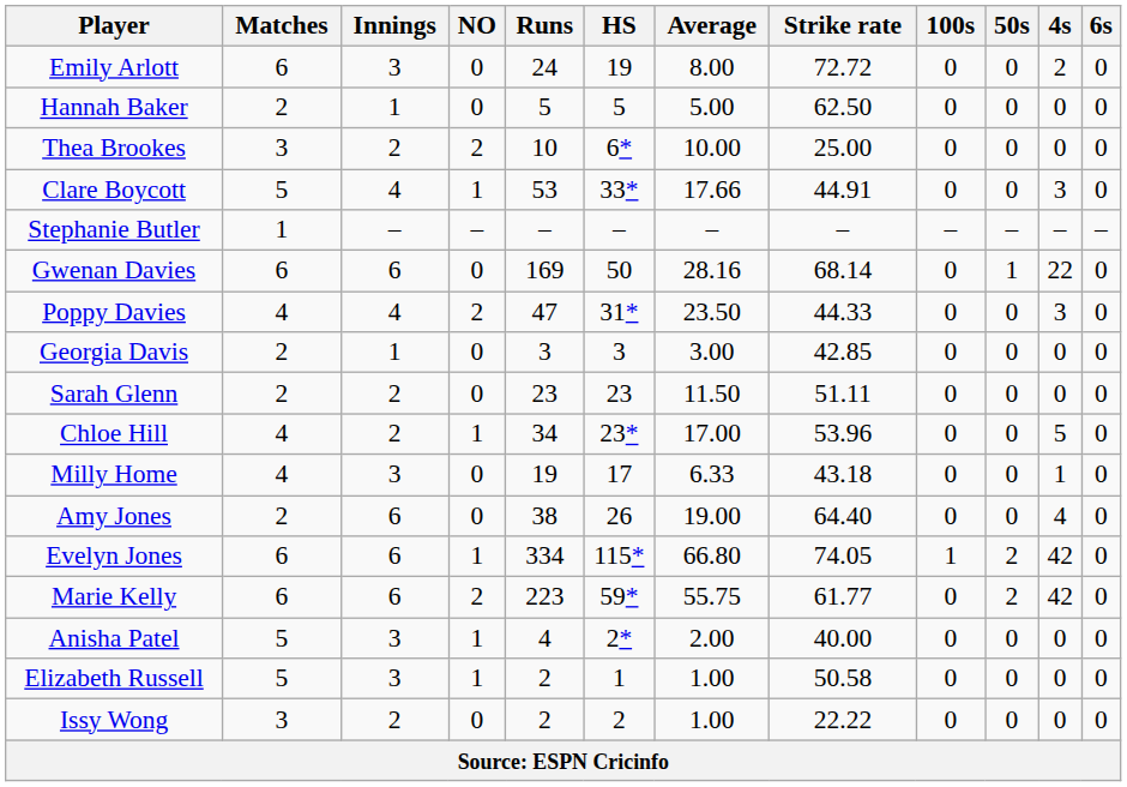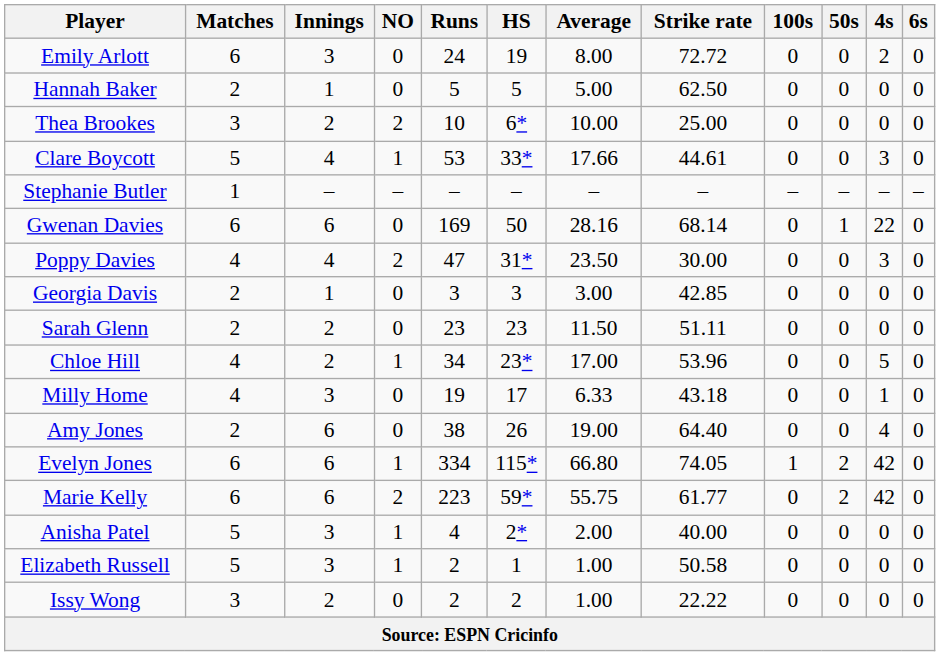 <table class="wikitable" style="text-align:center; width:55%;">
 <tr>
 <th>Player</th>
 <th>Matches</th>
 <th>Innings</th>
 <th>NO</th>
 <th>Runs</th>
 <th>HS</th>
 <th>Average</th>
 <th>Strike rate</th>
 <th>100s</th>
 <th>50s</th>
 <th>4s</th>
 <th>6s</th>
 </tr>
 <tr>
 <td><a href='#'>Emily Arlott</a></td>
 <td>6</td>
 <td>3</td>
 <td>0</td>
 <td>24</td>
 <td>19</td>
 <td>8.00</td>
 <td>72.72</td>
 <td>0</td>
 <td>0</td>
 <td>2</td>
 <td>0</td>
 </tr>
 <tr>
 <td><a href='#'>Hannah Baker</a></td>
 <td>2</td>
 <td>1</td>
 <td>0</td>
 <td>5</td>
 <td>5</td>
 <td>5.00</td>
 <td>62.50</td>
 <td>0</td>
 <td>0</td>
 <td>0</td>
 <td>0</td>
 </tr>
 <tr>
 <td><a href='#'>Thea Brookes</a></td>
 <td>3</td>
 <td>2</td>
 <td>2</td>
 <td>10</td>
 <td>6<a href='#'>*</a></td>
 <td>10.00</td>
 <td>25.00</td>
 <td>0</td>
 <td>0</td>
 <td>0</td>
 <td>0</td>
 </tr>
 <tr>
 <td><a href='#'>Clare Boycott</a></td>
 <td>5</td>
 <td>4</td>
 <td>1</td>
 <td>53</td>
 <td>33<a href='#'>*</a></td>
 <td>17.66</td>
-<td>44.91</td>
+<td>44.61</td>
 <td>0</td>
 <td>0</td>
 <td>3</td>
 <td>0</td>
 </tr>
 <tr>
 <td><a href='#'>Stephanie Butler</a></td>
 <td>1</td>
 <td>–</td>
 <td>–</td>
 <td>–</td>
 <td>–</td>
 <td>–</td>
 <td>–</td>
 <td>–</td>
 <td>–</td>
 <td>–</td>
 <td>–</td>
 </tr>
 <tr>
 <td><a href='#'>Gwenan Davies</a></td>
 <td>6</td>
 <td>6</td>
 <td>0</td>
 <td>169</td>
 <td>50</td>
 <td>28.16</td>
 <td>68.14</td>
 <td>0</td>
 <td>1</td>
 <td>22</td>
 <td>0</td>
 </tr>
 <tr>
 <td><a href='#'>Poppy Davies</a></td>
 <td>4</td>
 <td>4</td>
 <td>2</td>
 <td>47</td>
 <td>31<a href='#'>*</a></td>
 <td>23.50</td>
-<td>44.33</td>
+<td>30.00</td>
 <td>0</td>
 <td>0</td>
 <td>3</td>
 <td>0</td>
 </tr>
 <tr>
 <td><a href='#'>Georgia Davis</a></td>
 <td>2</td>
 <td>1</td>
 <td>0</td>
 <td>3</td>
 <td>3</td>
 <td>3.00</td>
 <td>42.85</td>
 <td>0</td>
 <td>0</td>
 <td>0</td>
 <td>0</td>
 </tr>
 <tr>
 <td><a href='#'>Sarah Glenn</a></td>
 <td>2</td>
 <td>2</td>
 <td>0</td>
 <td>23</td>
 <td>23</td>
 <td>11.50</td>
 <td>51.11</td>
 <td>0</td>
 <td>0</td>
 <td>0</td>
 <td>0</td>
 </tr>
 <tr>
 <td><a href='#'>Chloe Hill</a></td>
 <td>4</td>
 <td>2</td>
 <td>1</td>
 <td>34</td>
 <td>23<a href='#'>*</a></td>
 <td>17.00</td>
 <td>53.96</td>
 <td>0</td>
 <td>0</td>
 <td>5</td>
 <td>0</td>
 </tr>
 <tr>
 <td><a href='#'>Milly Home</a></td>
 <td>4</td>
 <td>3</td>
 <td>0</td>
 <td>19</td>
 <td>17</td>
 <td>6.33</td>
 <td>43.18</td>
 <td>0</td>
 <td>0</td>
 <td>1</td>
 <td>0</td>
 </tr>
 <tr>
 <td><a href='#'>Amy Jones</a></td>
 <td>2</td>
 <td>6</td>
 <td>0</td>
 <td>38</td>
 <td>26</td>
 <td>19.00</td>
 <td>64.40</td>
 <td>0</td>
 <td>0</td>
 <td>4</td>
 <td>0</td>
 </tr>
 <tr>
 <td><a href='#'>Evelyn Jones</a></td>
 <td>6</td>
 <td>6</td>
 <td>1</td>
 <td>334</td>
 <td>115<a href='#'>*</a></td>
 <td>66.80</td>
 <td>74.05</td>
 <td>1</td>
 <td>2</td>
 <td>42</td>
 <td>0</td>
 </tr>
 <tr>
 <td><a href='#'>Marie Kelly</a></td>
 <td>6</td>
 <td>6</td>
 <td>2</td>
 <td>223</td>
 <td>59<a href='#'>*</a></td>
 <td>55.75</td>
 <td>61.77</td>
 <td>0</td>
 <td>2</td>
 <td>42</td>
 <td>0</td>
 </tr>
 <tr>
 <td><a href='#'>Anisha Patel</a></td>
 <td>5</td>
 <td>3</td>
 <td>1</td>
 <td>4</td>
 <td>2<a href='#'>*</a></td>
 <td>2.00</td>
 <td>40.00</td>
 <td>0</td>
 <td>0</td>
 <td>0</td>
 <td>0</td>
 </tr>
 <tr>
 <td><a href='#'>Elizabeth Russell</a></td>
 <td>5</td>
 <td>3</td>
 <td>1</td>
 <td>2</td>
 <td>1</td>
 <td>1.00</td>
 <td>50.58</td>
 <td>0</td>
 <td>0</td>
 <td>0</td>
 <td>0</td>
 </tr>
 <tr>
 <td><a href='#'>Issy Wong</a></td>
 <td>3</td>
 <td>2</td>
 <td>0</td>
 <td>2</td>
 <td>2</td>
 <td>1.00</td>
 <td>22.22</td>
 <td>0</td>
 <td>0</td>
 <td>0</td>
 <td>0</td>
 </tr>
 <tr>
 <th colspan="12"><small>Source: ESPN Cricinfo </small></th>
 </tr>
 </table>
